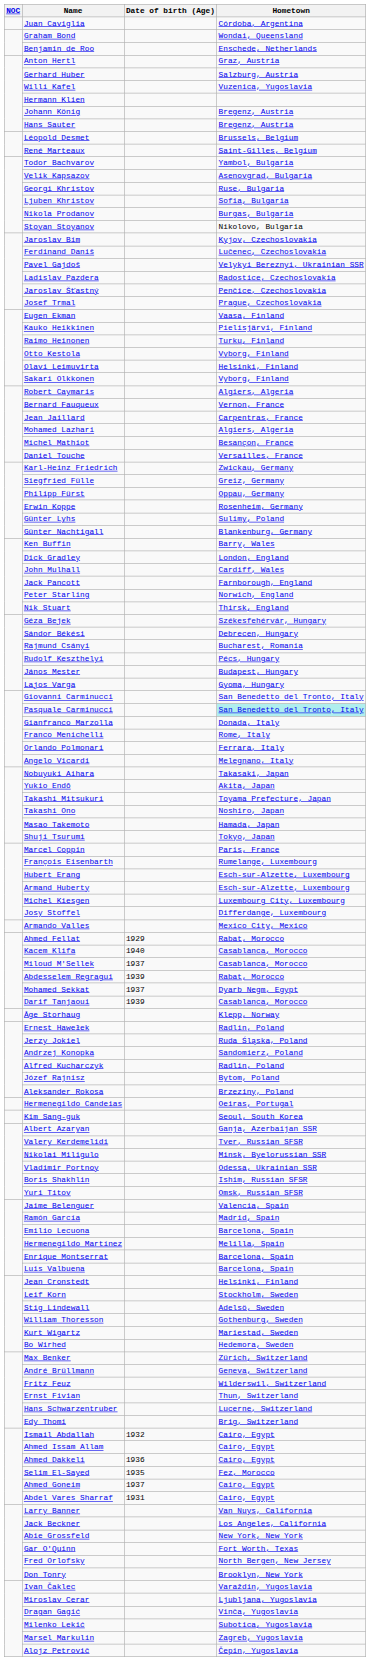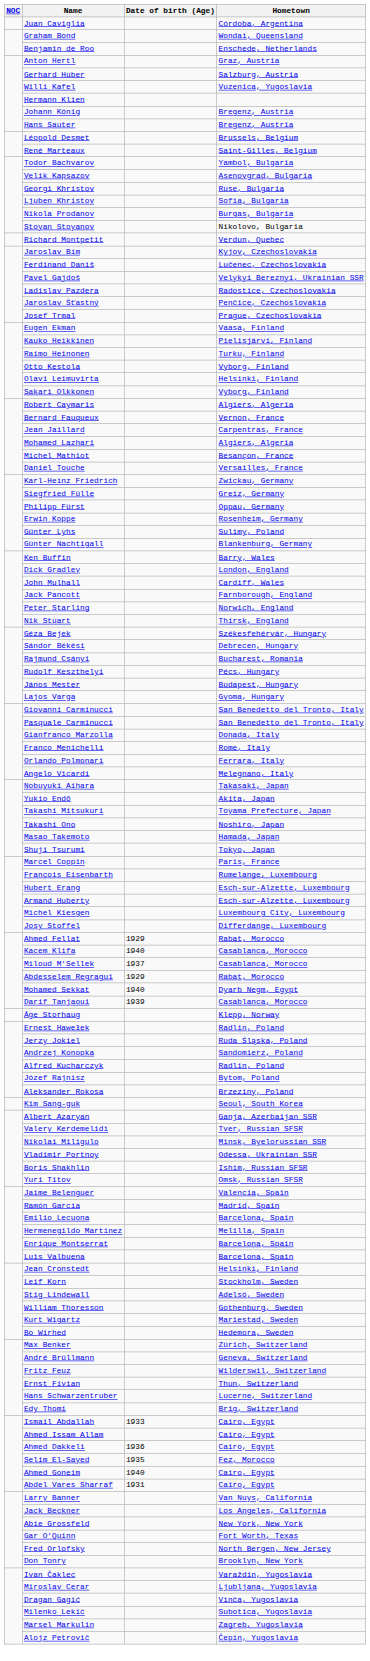 <table class="wikitable sortable">
 <tr>
 <th><a href='#'>NOC</a></th>
 <th>Name</th>
 <th>Date of birth (Age)</th>
 <th>Hometown</th>
 </tr>
 <tr>
 <td></td>
 <td><a href='#'>Juan Caviglia</a></td>
 <td></td>
 <td><a href='#'>Córdoba, Argentina</a></td>
 </tr>
 <tr>
 <td rowspan="2"></td>
 <td><a href='#'>Graham Bond</a></td>
 <td></td>
 <td><a href='#'>Wondai, Queensland</a></td>
 </tr>
 <tr>
 <td><a href='#'>Benjamin de Roo</a></td>
 <td></td>
 <td><a href='#'>Enschede, Netherlands</a></td>
 </tr>
 <tr>
 <td rowspan="6"></td>
 <td><a href='#'>Anton Hertl</a></td>
 <td></td>
 <td><a href='#'>Graz, Austria</a></td>
 </tr>
 <tr>
 <td><a href='#'>Gerhard Huber</a></td>
 <td></td>
 <td><a href='#'>Salzburg, Austria</a></td>
 </tr>
 <tr>
 <td><a href='#'>Willi Kafel</a></td>
 <td></td>
 <td><a href='#'>Vuzenica, Yugoslavia</a></td>
 </tr>
 <tr>
 <td><a href='#'>Hermann Klien</a></td>
 <td></td>
 <td></td>
 </tr>
 <tr>
 <td><a href='#'>Johann König</a></td>
 <td></td>
 <td><a href='#'>Bregenz, Austria</a></td>
 </tr>
 <tr>
 <td><a href='#'>Hans Sauter</a></td>
 <td></td>
 <td><a href='#'>Bregenz, Austria</a></td>
 </tr>
 <tr>
 <td rowspan="2"></td>
 <td><a href='#'>Léopold Desmet</a></td>
 <td></td>
 <td><a href='#'>Brussels, Belgium</a></td>
 </tr>
 <tr>
 <td><a href='#'>René Marteaux</a></td>
 <td></td>
 <td><a href='#'>Saint-Gilles, Belgium</a></td>
 </tr>
 <tr>
 <td rowspan="6"></td>
 <td><a href='#'>Todor Bachvarov</a></td>
 <td></td>
 <td><a href='#'>Yambol, Bulgaria</a></td>
 </tr>
 <tr>
 <td><a href='#'>Velik Kapsazov</a></td>
 <td></td>
 <td><a href='#'>Asenovgrad, Bulgaria</a></td>
 </tr>
 <tr>
 <td><a href='#'>Georgi Khristov</a></td>
 <td></td>
 <td><a href='#'>Ruse, Bulgaria</a></td>
 </tr>
 <tr>
 <td><a href='#'>Ljuben Khristov</a></td>
 <td></td>
 <td><a href='#'>Sofia, Bulgaria</a></td>
 </tr>
 <tr>
 <td><a href='#'>Nikola Prodanov</a></td>
 <td></td>
 <td><a href='#'>Burgas, Bulgaria</a></td>
 </tr>
 <tr>
 <td><a href='#'>Stoyan Stoyanov</a></td>
 <td></td>
 <td>Nikolovo, Bulgaria</td>
+</tr>
+<tr>
+<td></td>
+<td><a href='#'>Richard Montpetit</a></td>
+<td></td>
+<td><a href='#'>Verdun, Quebec</a></td>
 </tr>
 <tr>
 <td rowspan="6"></td>
 <td><a href='#'>Jaroslav Bím</a></td>
 <td></td>
 <td><a href='#'>Kyjov, Czechoslovakia</a></td>
 </tr>
 <tr>
 <td><a href='#'>Ferdinand Daniš</a></td>
 <td></td>
 <td><a href='#'>Lučenec, Czechoslovakia</a></td>
 </tr>
 <tr>
 <td><a href='#'>Pavel Gajdoš</a></td>
 <td></td>
 <td><a href='#'>Velykyi Bereznyi, Ukrainian SSR</a></td>
 </tr>
 <tr>
 <td><a href='#'>Ladislav Pazdera</a></td>
 <td></td>
 <td><a href='#'>Radostice, Czechoslovakia</a></td>
 </tr>
 <tr>
 <td><a href='#'>Jaroslav Šťastný</a></td>
 <td></td>
 <td><a href='#'>Penčice, Czechoslovakia</a></td>
 </tr>
 <tr>
 <td><a href='#'>Josef Trmal</a></td>
 <td></td>
 <td><a href='#'>Prague, Czechoslovakia</a></td>
 </tr>
 <tr>
 <td rowspan="6"></td>
 <td><a href='#'>Eugen Ekman</a></td>
 <td></td>
 <td><a href='#'>Vaasa, Finland</a></td>
 </tr>
 <tr>
 <td><a href='#'>Kauko Heikkinen</a></td>
 <td></td>
 <td><a href='#'>Pielisjärvi, Finland</a></td>
 </tr>
 <tr>
 <td><a href='#'>Raimo Heinonen</a></td>
 <td></td>
 <td><a href='#'>Turku, Finland</a></td>
 </tr>
 <tr>
 <td><a href='#'>Otto Kestola</a></td>
 <td></td>
 <td><a href='#'>Vyborg, Finland</a></td>
 </tr>
 <tr>
 <td><a href='#'>Olavi Leimuvirta</a></td>
 <td></td>
 <td><a href='#'>Helsinki, Finland</a></td>
 </tr>
 <tr>
 <td><a href='#'>Sakari Olkkonen</a></td>
 <td></td>
 <td><a href='#'>Vyborg, Finland</a></td>
 </tr>
 <tr>
 <td rowspan="6"></td>
 <td><a href='#'>Robert Caymaris</a></td>
 <td></td>
 <td><a href='#'>Algiers, Algeria</a></td>
 </tr>
 <tr>
 <td><a href='#'>Bernard Fauqueux</a></td>
 <td></td>
 <td><a href='#'>Vernon, France</a></td>
 </tr>
 <tr>
 <td><a href='#'>Jean Jaillard</a></td>
 <td></td>
 <td><a href='#'>Carpentras, France</a></td>
 </tr>
 <tr>
 <td><a href='#'>Mohamed Lazhari</a></td>
 <td></td>
 <td><a href='#'>Algiers, Algeria</a></td>
 </tr>
 <tr>
 <td><a href='#'>Michel Mathiot</a></td>
 <td></td>
 <td><a href='#'>Besançon, France</a></td>
 </tr>
 <tr>
 <td><a href='#'>Daniel Touche</a></td>
 <td></td>
 <td><a href='#'>Versailles, France</a></td>
 </tr>
 <tr>
 <td rowspan="6"></td>
 <td><a href='#'>Karl-Heinz Friedrich</a></td>
 <td></td>
 <td><a href='#'>Zwickau, Germany</a></td>
 </tr>
 <tr>
 <td><a href='#'>Siegfried Fülle</a></td>
 <td></td>
 <td><a href='#'>Greiz, Germany</a></td>
 </tr>
 <tr>
 <td><a href='#'>Philipp Fürst</a></td>
 <td></td>
 <td><a href='#'>Oppau, Germany</a></td>
 </tr>
 <tr>
 <td><a href='#'>Erwin Koppe</a></td>
 <td></td>
 <td><a href='#'>Rosenheim, Germany</a></td>
 </tr>
 <tr>
 <td><a href='#'>Günter Lyhs</a></td>
 <td></td>
 <td><a href='#'>Sulimy, Poland</a></td>
 </tr>
 <tr>
 <td><a href='#'>Günter Nachtigall</a></td>
 <td></td>
 <td><a href='#'>Blankenburg, Germany</a></td>
 </tr>
 <tr>
 <td rowspan="6"></td>
 <td><a href='#'>Ken Buffin</a></td>
 <td></td>
 <td><a href='#'>Barry, Wales</a></td>
 </tr>
 <tr>
 <td><a href='#'>Dick Gradley</a></td>
 <td></td>
 <td><a href='#'>London, England</a></td>
 </tr>
 <tr>
 <td><a href='#'>John Mulhall</a></td>
 <td></td>
 <td><a href='#'>Cardiff, Wales</a></td>
 </tr>
 <tr>
 <td><a href='#'>Jack Pancott</a></td>
 <td></td>
 <td><a href='#'>Farnborough, England</a></td>
 </tr>
 <tr>
 <td><a href='#'>Peter Starling</a></td>
 <td></td>
 <td><a href='#'>Norwich, England</a></td>
 </tr>
 <tr>
 <td><a href='#'>Nik Stuart</a></td>
 <td></td>
 <td><a href='#'>Thirsk, England</a></td>
 </tr>
 <tr>
 <td rowspan="6"></td>
 <td><a href='#'>Géza Bejek</a></td>
 <td></td>
 <td><a href='#'>Székesfehérvár, Hungary</a></td>
 </tr>
 <tr>
 <td><a href='#'>Sándor Békési</a></td>
 <td></td>
 <td><a href='#'>Debrecen, Hungary</a></td>
 </tr>
 <tr>
 <td><a href='#'>Rajmund Csányi</a></td>
 <td></td>
 <td><a href='#'>Bucharest, Romania</a></td>
 </tr>
 <tr>
 <td><a href='#'>Rudolf Keszthelyi</a></td>
 <td></td>
 <td><a href='#'>Pécs, Hungary</a></td>
 </tr>
 <tr>
 <td><a href='#'>János Mester</a></td>
 <td></td>
 <td><a href='#'>Budapest, Hungary</a></td>
 </tr>
 <tr>
 <td><a href='#'>Lajos Varga</a></td>
 <td></td>
 <td><a href='#'>Gyoma, Hungary</a></td>
 </tr>
 <tr>
 <td rowspan="6"></td>
 <td><a href='#'>Giovanni Carminucci</a></td>
 <td></td>
 <td><a href='#'>San Benedetto del Tronto, Italy</a></td>
 </tr>
 <tr>
 <td><a href='#'>Pasquale Carminucci</a></td>
 <td></td>
-<td style="background: paleturquoise;"><a href='#'>San Benedetto del Tronto, Italy</a></td>
+<td><a href='#'>San Benedetto del Tronto, Italy</a></td>
 </tr>
 <tr>
 <td><a href='#'>Gianfranco Marzolla</a></td>
 <td></td>
 <td><a href='#'>Donada, Italy</a></td>
 </tr>
 <tr>
 <td><a href='#'>Franco Menichelli</a></td>
 <td></td>
 <td><a href='#'>Rome, Italy</a></td>
 </tr>
 <tr>
 <td><a href='#'>Orlando Polmonari</a></td>
 <td></td>
 <td><a href='#'>Ferrara, Italy</a></td>
 </tr>
 <tr>
 <td><a href='#'>Angelo Vicardi</a></td>
 <td></td>
 <td><a href='#'>Melegnano, Italy</a></td>
 </tr>
 <tr>
 <td rowspan="6"></td>
 <td><a href='#'>Nobuyuki Aihara</a></td>
 <td></td>
 <td><a href='#'>Takasaki, Japan</a></td>
 </tr>
 <tr>
 <td><a href='#'>Yukio Endō</a></td>
 <td></td>
 <td><a href='#'>Akita, Japan</a></td>
 </tr>
 <tr>
 <td><a href='#'>Takashi Mitsukuri</a></td>
 <td></td>
 <td><a href='#'>Toyama Prefecture, Japan</a></td>
 </tr>
 <tr>
 <td><a href='#'>Takashi Ono</a></td>
 <td></td>
 <td><a href='#'>Noshiro, Japan</a></td>
 </tr>
 <tr>
 <td><a href='#'>Masao Takemoto</a></td>
 <td></td>
 <td><a href='#'>Hamada, Japan</a></td>
 </tr>
 <tr>
 <td><a href='#'>Shuji Tsurumi</a></td>
 <td></td>
 <td><a href='#'>Tokyo, Japan</a></td>
 </tr>
 <tr>
 <td rowspan="6"></td>
 <td><a href='#'>Marcel Coppin</a></td>
 <td></td>
 <td><a href='#'>Paris, France</a></td>
 </tr>
 <tr>
 <td><a href='#'>François Eisenbarth</a></td>
 <td></td>
 <td><a href='#'>Rumelange, Luxembourg</a></td>
 </tr>
 <tr>
 <td><a href='#'>Hubert Erang</a></td>
 <td></td>
 <td><a href='#'>Esch-sur-Alzette, Luxembourg</a></td>
 </tr>
 <tr>
 <td><a href='#'>Armand Huberty</a></td>
 <td></td>
 <td><a href='#'>Esch-sur-Alzette, Luxembourg</a></td>
 </tr>
 <tr>
 <td><a href='#'>Michel Kiesgen</a></td>
 <td></td>
 <td><a href='#'>Luxembourg City, Luxembourg</a></td>
 </tr>
 <tr>
 <td><a href='#'>Josy Stoffel</a></td>
 <td></td>
 <td><a href='#'>Differdange, Luxembourg</a></td>
 </tr>
 <tr>
-<td></td>
-<td><a href='#'>Armando Valles</a></td>
-<td></td>
-<td><a href='#'>Mexico City, Mexico</a></td>
-</tr>
-<tr>
 <td rowspan="6"></td>
 <td><a href='#'>Ahmed Fellat</a></td>
 <td>1929</td>
 <td><a href='#'>Rabat, Morocco</a></td>
 </tr>
 <tr>
 <td><a href='#'>Kacem Klifa</a></td>
 <td>1940</td>
 <td><a href='#'>Casablanca, Morocco</a></td>
 </tr>
 <tr>
 <td><a href='#'>Miloud M'Sellek</a></td>
 <td>1937</td>
 <td><a href='#'>Casablanca, Morocco</a></td>
 </tr>
 <tr>
 <td><a href='#'>Abdesselem Regragui</a></td>
-<td>1939</td>
+<td>1929</td>
 <td><a href='#'>Rabat, Morocco</a></td>
 </tr>
 <tr>
 <td><a href='#'>Mohamed Sekkat</a></td>
-<td>1937</td>
+<td>1940</td>
 <td><a href='#'>Dyarb Negm, Egypt</a></td>
 </tr>
 <tr>
 <td><a href='#'>Darif Tanjaoui</a></td>
 <td>1939</td>
 <td><a href='#'>Casablanca, Morocco</a></td>
 </tr>
 <tr>
 <td></td>
 <td><a href='#'>Åge Storhaug</a></td>
 <td></td>
 <td><a href='#'>Klepp, Norway</a></td>
 </tr>
 <tr>
 <td rowspan="6"></td>
 <td><a href='#'>Ernest Hawełek</a></td>
 <td></td>
 <td><a href='#'>Radlin, Poland</a></td>
 </tr>
 <tr>
 <td><a href='#'>Jerzy Jokiel</a></td>
 <td></td>
 <td><a href='#'>Ruda Śląska, Poland</a></td>
 </tr>
 <tr>
 <td><a href='#'>Andrzej Konopka</a></td>
 <td></td>
 <td><a href='#'>Sandomierz, Poland</a></td>
 </tr>
 <tr>
 <td><a href='#'>Alfred Kucharczyk</a></td>
 <td></td>
 <td><a href='#'>Radlin, Poland</a></td>
 </tr>
 <tr>
 <td><a href='#'>Józef Rajnisz</a></td>
 <td></td>
 <td><a href='#'>Bytom, Poland</a></td>
 </tr>
 <tr>
 <td><a href='#'>Aleksander Rokosa</a></td>
 <td></td>
 <td><a href='#'>Brzeziny, Poland</a></td>
-</tr>
-<tr>
-<td></td>
-<td><a href='#'>Hermenegildo Candeias</a></td>
-<td></td>
-<td><a href='#'>Oeiras, Portugal</a></td>
 </tr>
 <tr>
 <td></td>
 <td><a href='#'>Kim Sang-guk</a></td>
 <td></td>
 <td><a href='#'>Seoul, South Korea</a></td>
 </tr>
 <tr>
 <td rowspan="6"></td>
 <td><a href='#'>Albert Azaryan</a></td>
 <td></td>
 <td><a href='#'>Ganja, Azerbaijan SSR</a></td>
 </tr>
 <tr>
 <td><a href='#'>Valery Kerdemelidi</a></td>
 <td></td>
 <td><a href='#'>Tver, Russian SFSR</a></td>
 </tr>
 <tr>
 <td><a href='#'>Nikolai Miligulo</a></td>
 <td></td>
 <td><a href='#'>Minsk, Byelorussian SSR</a></td>
 </tr>
 <tr>
 <td><a href='#'>Vladimir Portnoy</a></td>
 <td></td>
 <td><a href='#'>Odessa, Ukrainian SSR</a></td>
 </tr>
 <tr>
 <td><a href='#'>Boris Shakhlin</a></td>
 <td></td>
 <td><a href='#'>Ishim, Russian SFSR</a></td>
 </tr>
 <tr>
 <td><a href='#'>Yuri Titov</a></td>
 <td></td>
 <td><a href='#'>Omsk, Russian SFSR</a></td>
 </tr>
 <tr>
 <td rowspan="6"></td>
 <td><a href='#'>Jaime Belenguer</a></td>
 <td></td>
 <td><a href='#'>Valencia, Spain</a></td>
 </tr>
 <tr>
 <td><a href='#'>Ramón García</a></td>
 <td></td>
 <td><a href='#'>Madrid, Spain</a></td>
 </tr>
 <tr>
 <td><a href='#'>Emilio Lecuona</a></td>
 <td></td>
 <td><a href='#'>Barcelona, Spain</a></td>
 </tr>
 <tr>
 <td><a href='#'>Hermenegildo Martínez</a></td>
 <td></td>
 <td><a href='#'>Melilla, Spain</a></td>
 </tr>
 <tr>
 <td><a href='#'>Enrique Montserrat</a></td>
 <td></td>
 <td><a href='#'>Barcelona, Spain</a></td>
 </tr>
 <tr>
 <td><a href='#'>Luis Valbuena</a></td>
 <td></td>
 <td><a href='#'>Barcelona, Spain</a></td>
 </tr>
 <tr>
 <td rowspan="6"></td>
 <td><a href='#'>Jean Cronstedt</a></td>
 <td></td>
 <td><a href='#'>Helsinki, Finland</a></td>
 </tr>
 <tr>
 <td><a href='#'>Leif Korn</a></td>
 <td></td>
 <td><a href='#'>Stockholm, Sweden</a></td>
 </tr>
 <tr>
 <td><a href='#'>Stig Lindewall</a></td>
 <td></td>
 <td><a href='#'>Adelsö, Sweden</a></td>
 </tr>
 <tr>
 <td><a href='#'>William Thoresson</a></td>
 <td></td>
 <td><a href='#'>Gothenburg, Sweden</a></td>
 </tr>
 <tr>
 <td><a href='#'>Kurt Wigartz</a></td>
 <td></td>
 <td><a href='#'>Mariestad, Sweden</a></td>
 </tr>
 <tr>
 <td><a href='#'>Bo Wirhed</a></td>
 <td></td>
 <td><a href='#'>Hedemora, Sweden</a></td>
 </tr>
 <tr>
 <td rowspan="6"></td>
 <td><a href='#'>Max Benker</a></td>
 <td></td>
 <td><a href='#'>Zürich, Switzerland</a></td>
 </tr>
 <tr>
 <td><a href='#'>André Brüllmann</a></td>
 <td></td>
 <td><a href='#'>Geneva, Switzerland</a></td>
 </tr>
 <tr>
 <td><a href='#'>Fritz Feuz</a></td>
 <td></td>
 <td><a href='#'>Wilderswil, Switzerland</a></td>
 </tr>
 <tr>
 <td><a href='#'>Ernst Fivian</a></td>
 <td></td>
 <td><a href='#'>Thun, Switzerland</a></td>
 </tr>
 <tr>
 <td><a href='#'>Hans Schwarzentruber</a></td>
 <td></td>
 <td><a href='#'>Lucerne, Switzerland</a></td>
 </tr>
 <tr>
 <td><a href='#'>Edy Thomi</a></td>
 <td></td>
 <td><a href='#'>Brig, Switzerland</a></td>
 </tr>
 <tr>
 <td rowspan="6"></td>
 <td><a href='#'>Ismail Abdallah</a></td>
-<td>1932</td>
+<td>1933</td>
 <td><a href='#'>Cairo, Egypt</a></td>
 </tr>
 <tr>
 <td><a href='#'>Ahmed Issam Allam</a></td>
 <td></td>
 <td><a href='#'>Cairo, Egypt</a></td>
 </tr>
 <tr>
 <td><a href='#'>Ahmed Dakkeli</a></td>
 <td>1936</td>
 <td><a href='#'>Cairo, Egypt</a></td>
 </tr>
 <tr>
 <td><a href='#'>Selim El-Sayed</a></td>
 <td>1935</td>
 <td><a href='#'>Fez, Morocco</a></td>
 </tr>
 <tr>
 <td><a href='#'>Ahmed Goneim</a></td>
-<td>1937</td>
+<td>1940</td>
 <td><a href='#'>Cairo, Egypt</a></td>
 </tr>
 <tr>
 <td><a href='#'>Abdel Vares Sharraf</a></td>
 <td>1931</td>
 <td><a href='#'>Cairo, Egypt</a></td>
 </tr>
 <tr>
 <td rowspan="6"></td>
 <td><a href='#'>Larry Banner</a></td>
 <td></td>
 <td><a href='#'>Van Nuys, California</a></td>
 </tr>
 <tr>
 <td><a href='#'>Jack Beckner</a></td>
 <td></td>
 <td><a href='#'>Los Angeles, California</a></td>
 </tr>
 <tr>
 <td><a href='#'>Abie Grossfeld</a></td>
 <td></td>
 <td><a href='#'>New York, New York</a></td>
 </tr>
 <tr>
 <td><a href='#'>Gar O'Quinn</a></td>
 <td></td>
 <td><a href='#'>Fort Worth, Texas</a></td>
 </tr>
 <tr>
 <td><a href='#'>Fred Orlofsky</a></td>
 <td></td>
 <td><a href='#'>North Bergen, New Jersey</a></td>
 </tr>
 <tr>
 <td><a href='#'>Don Tonry</a></td>
 <td></td>
 <td><a href='#'>Brooklyn, New York</a></td>
 </tr>
 <tr>
 <td rowspan="6"></td>
 <td><a href='#'>Ivan Čaklec</a></td>
 <td></td>
 <td><a href='#'>Varaždin, Yugoslavia</a></td>
 </tr>
 <tr>
 <td><a href='#'>Miroslav Cerar</a></td>
 <td></td>
 <td><a href='#'>Ljubljana, Yugoslavia</a></td>
 </tr>
 <tr>
 <td><a href='#'>Dragan Gagić</a></td>
 <td></td>
 <td><a href='#'>Vinča, Yugoslavia</a></td>
 </tr>
 <tr>
 <td><a href='#'>Milenko Lekić</a></td>
 <td></td>
 <td><a href='#'>Subotica, Yugoslavia</a></td>
 </tr>
 <tr>
 <td><a href='#'>Marsel Markulin</a></td>
 <td></td>
 <td><a href='#'>Zagreb, Yugoslavia</a></td>
 </tr>
 <tr>
 <td><a href='#'>Alojz Petrovič</a></td>
 <td></td>
 <td><a href='#'>Čepin, Yugoslavia</a></td>
 </tr>
 </table>
